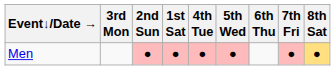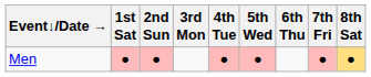 <table class="wikitable" style="margin:0.5em auto; font-size:90%; line-height:1.25em; text-align:center;">
 <tr>
 <th>Event↓/Date →</th>
+<th>1st<br>Sat</th>
+<th>2nd<br>Sun</th>
 <th>3rd<br>Mon</th>
-<th>2nd<br>Sun</th>
-<th>1st<br>Sat</th>
 <th>4th<br>Tue</th>
 <th>5th<br>Wed</th>
 <th>6th<br>Thu</th>
 <th>7th<br>Fri</th>
 <th>8th<br>Sat</th>
 </tr>
 <tr>
 <td align="left"><a href='#'>Men</a></td>
-<td></td>
 <td bgcolor="#FFBBBB">●</td>
 <td bgcolor="#FFBBBB">●</td>
+<td></td>
 <td bgcolor="#FFBBBB">●</td>
 <td bgcolor="#FFBBBB">●</td>
 <td></td>
 <td bgcolor="#FFBBBB">●</td>
 <td bgcolor="#FFDF80">●</td>
 </tr>
 </table>
